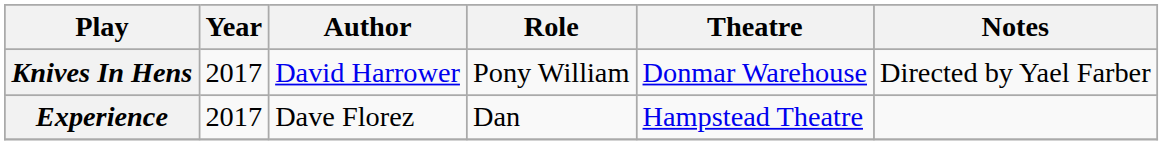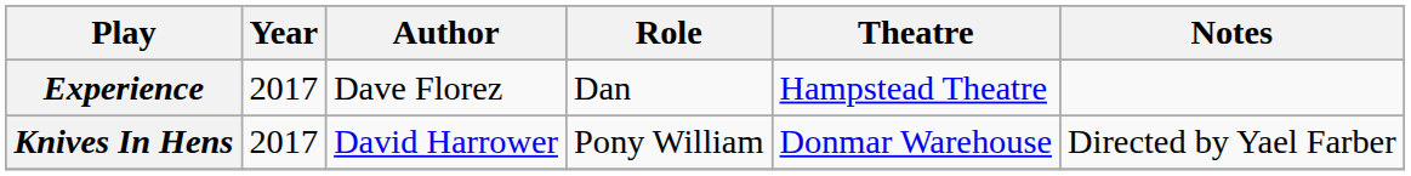 <table class="wikitable sortable plainrowheaders">
 <tr>
 <th scope="col">Play</th>
 <th scope="col">Year</th>
 <th scope="col">Author</th>
 <th scope="col">Role</th>
 <th scope="col">Theatre</th>
 <th scope="col" class="unsortable">Notes</th>
 </tr>
 <tr>
+<th scope="row"><em>Experience</em></th>
+<td align="center">2017</td>
+<td>Dave Florez</td>
+<td>Dan</td>
+<td><a href='#'>Hampstead Theatre</a></td>
+<td></td>
+</tr>
+<tr>
 <th scope="row"><em>Knives In Hens</em></th>
 <td align="center">2017</td>
 <td><a href='#'>David Harrower</a></td>
 <td>Pony William</td>
 <td><a href='#'>Donmar Warehouse</a></td>
 <td>Directed by Yael Farber</td>
 </tr>
 <tr>
-<th scope="row"><em>Experience</em></th>
-<td align="center">2017</td>
-<td>Dave Florez</td>
-<td>Dan</td>
-<td><a href='#'>Hampstead Theatre</a></td>
-<td></td>
-</tr>
-<tr>
 </tr>
 </table>
